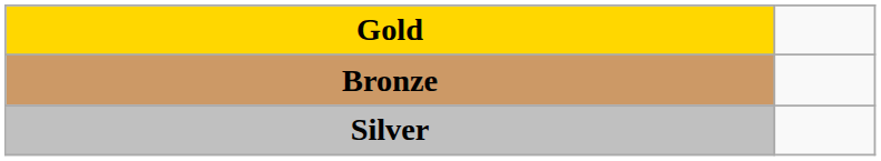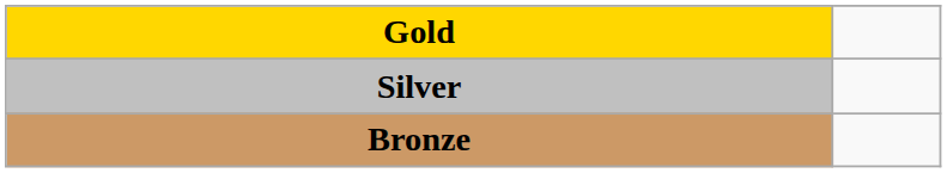 <table class="wikitable" style=" text-align:center; " width="35%">
 <tr>
 <td style="background:gold"><strong>Gold</strong></td>
 <td></td>
 </tr>
 <tr>
+<td style="background:silver"><strong>Silver</strong></td>
+<td></td>
+</tr>
+<tr>
 <td style="background:#cc9966"><strong>Bronze</strong></td>
 <td></td>
 </tr>
-<tr>
-<td style="background:silver"><strong>Silver</strong></td>
-<td></td>
-</tr>
 </table>
